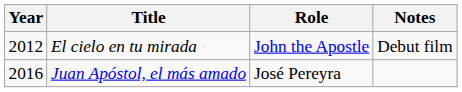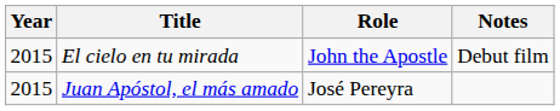 <table class="wikitable sortable">
 <tr>
 <th>Year</th>
 <th>Title</th>
 <th>Role</th>
 <th>Notes</th>
 </tr>
 <tr>
-<td>2012</td>
+<td>2015</td>
 <td><em>El cielo en tu mirada</em></td>
 <td><a href='#'>John the Apostle</a></td>
 <td>Debut film</td>
 </tr>
 <tr>
-<td>2016</td>
+<td>2015</td>
 <td><em><a href='#'>Juan Apóstol, el más amado</a></em></td>
 <td>José Pereyra</td>
 <td></td>
 </tr>
 </table>
